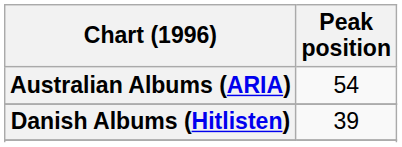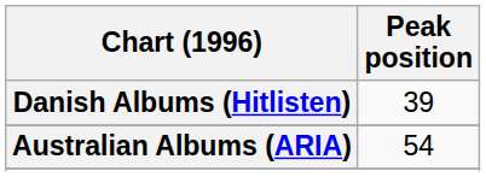 <table class="wikitable sortable plainrowheaders" style="text-align:center">
 <tr>
 <th scope="col">Chart (1996)</th>
 <th scope="col">Peak<br> position</th>
 </tr>
 <tr>
-<th scope="row">Australian Albums (<a href='#'>ARIA</a>)</th>
-<td>54</td>
+<th scope="row">Danish Albums (<a href='#'>Hitlisten</a>)</th>
+<td>39</td>
 </tr>
 <tr>
 </tr>
 <tr>
 </tr>
 <tr>
 </tr>
 <tr>
-<th scope="row">Danish Albums (<a href='#'>Hitlisten</a>)</th>
-<td>39</td>
+<th scope="row">Australian Albums (<a href='#'>ARIA</a>)</th>
+<td>54</td>
 </tr>
 <tr>
 </tr>
 <tr>
 </tr>
 <tr>
 </tr>
 <tr>
 </tr>
 <tr>
 </tr>
 <tr>
 </tr>
 <tr>
 </tr>
 <tr>
 </tr>
 <tr>
 </tr>
 </table>
